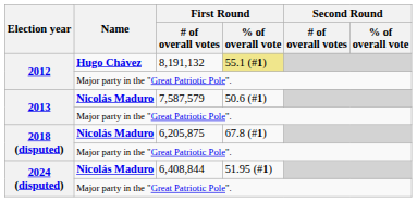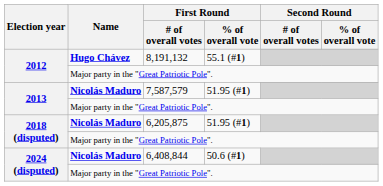 <table class="wikitable">
 <tr>
 <th rowspan=2>Election year</th>
 <th rowspan=2>Name</th>
 <th colspan=2>First Round</th>
 <th colspan=2>Second Round</th>
 </tr>
 <tr>
 <th># of<br>overall votes</th>
 <th>% of<br>overall vote</th>
 <th># of<br>overall votes</th>
 <th>% of<br>overall vote</th>
 </tr>
 <tr>
 <th rowspan=2><a href='#'>2012</a></th>
 <td><strong><a href='#'>Hugo Chávez</a></strong></td>
 <td>8,191,132</td>
-<td style="background: khaki;">55.1 (#<strong>1</strong>)</td>
+<td>55.1 (#<strong>1</strong>)</td>
 <td colspan=2 bgcolor=lightgrey></td>
 </tr>
 <tr>
 <td colspan=5><small>Major party in the "<a href='#'>Great Patriotic Pole</a>".</small></td>
 </tr>
 <tr>
 <th rowspan=2><a href='#'>2013</a></th>
 <td><strong><a href='#'>Nicolás Maduro</a></strong></td>
 <td>7,587,579</td>
-<td>50.6 (#<strong>1</strong>)</td>
+<td>51.95 (#<strong>1</strong>)</td>
 <td colspan=2 bgcolor=lightgrey></td>
 </tr>
 <tr>
 <td colspan=5><small>Major party in the "<a href='#'>Great Patriotic Pole</a>".</small></td>
 </tr>
 <tr>
 <th rowspan=2><a href='#'>2018</a><br>(<a href='#'>disputed</a>)</th>
 <td><strong><a href='#'>Nicolás Maduro</a></strong></td>
 <td>6,205,875</td>
-<td>67.8 (#<strong>1</strong>)</td>
+<td>51.95 (#<strong>1</strong>)</td>
 <td colspan=2 bgcolor=lightgrey></td>
 </tr>
 <tr>
 <td colspan=5><small>Major party in the "<a href='#'>Great Patriotic Pole</a>".</small></td>
 </tr>
 <tr>
 <th rowspan=2><a href='#'>2024</a><br>(<a href='#'>disputed</a>)</th>
 <td><strong><a href='#'>Nicolás Maduro</a></strong></td>
 <td>6,408,844</td>
-<td>51.95 (#<strong>1</strong>)</td>
+<td>50.6 (#<strong>1</strong>)</td>
 <td colspan=2 bgcolor=lightgrey></td>
 </tr>
 <tr>
 <td colspan=5><small>Major party in the "<a href='#'>Great Patriotic Pole</a>".</small></td>
 </tr>
 </table>
